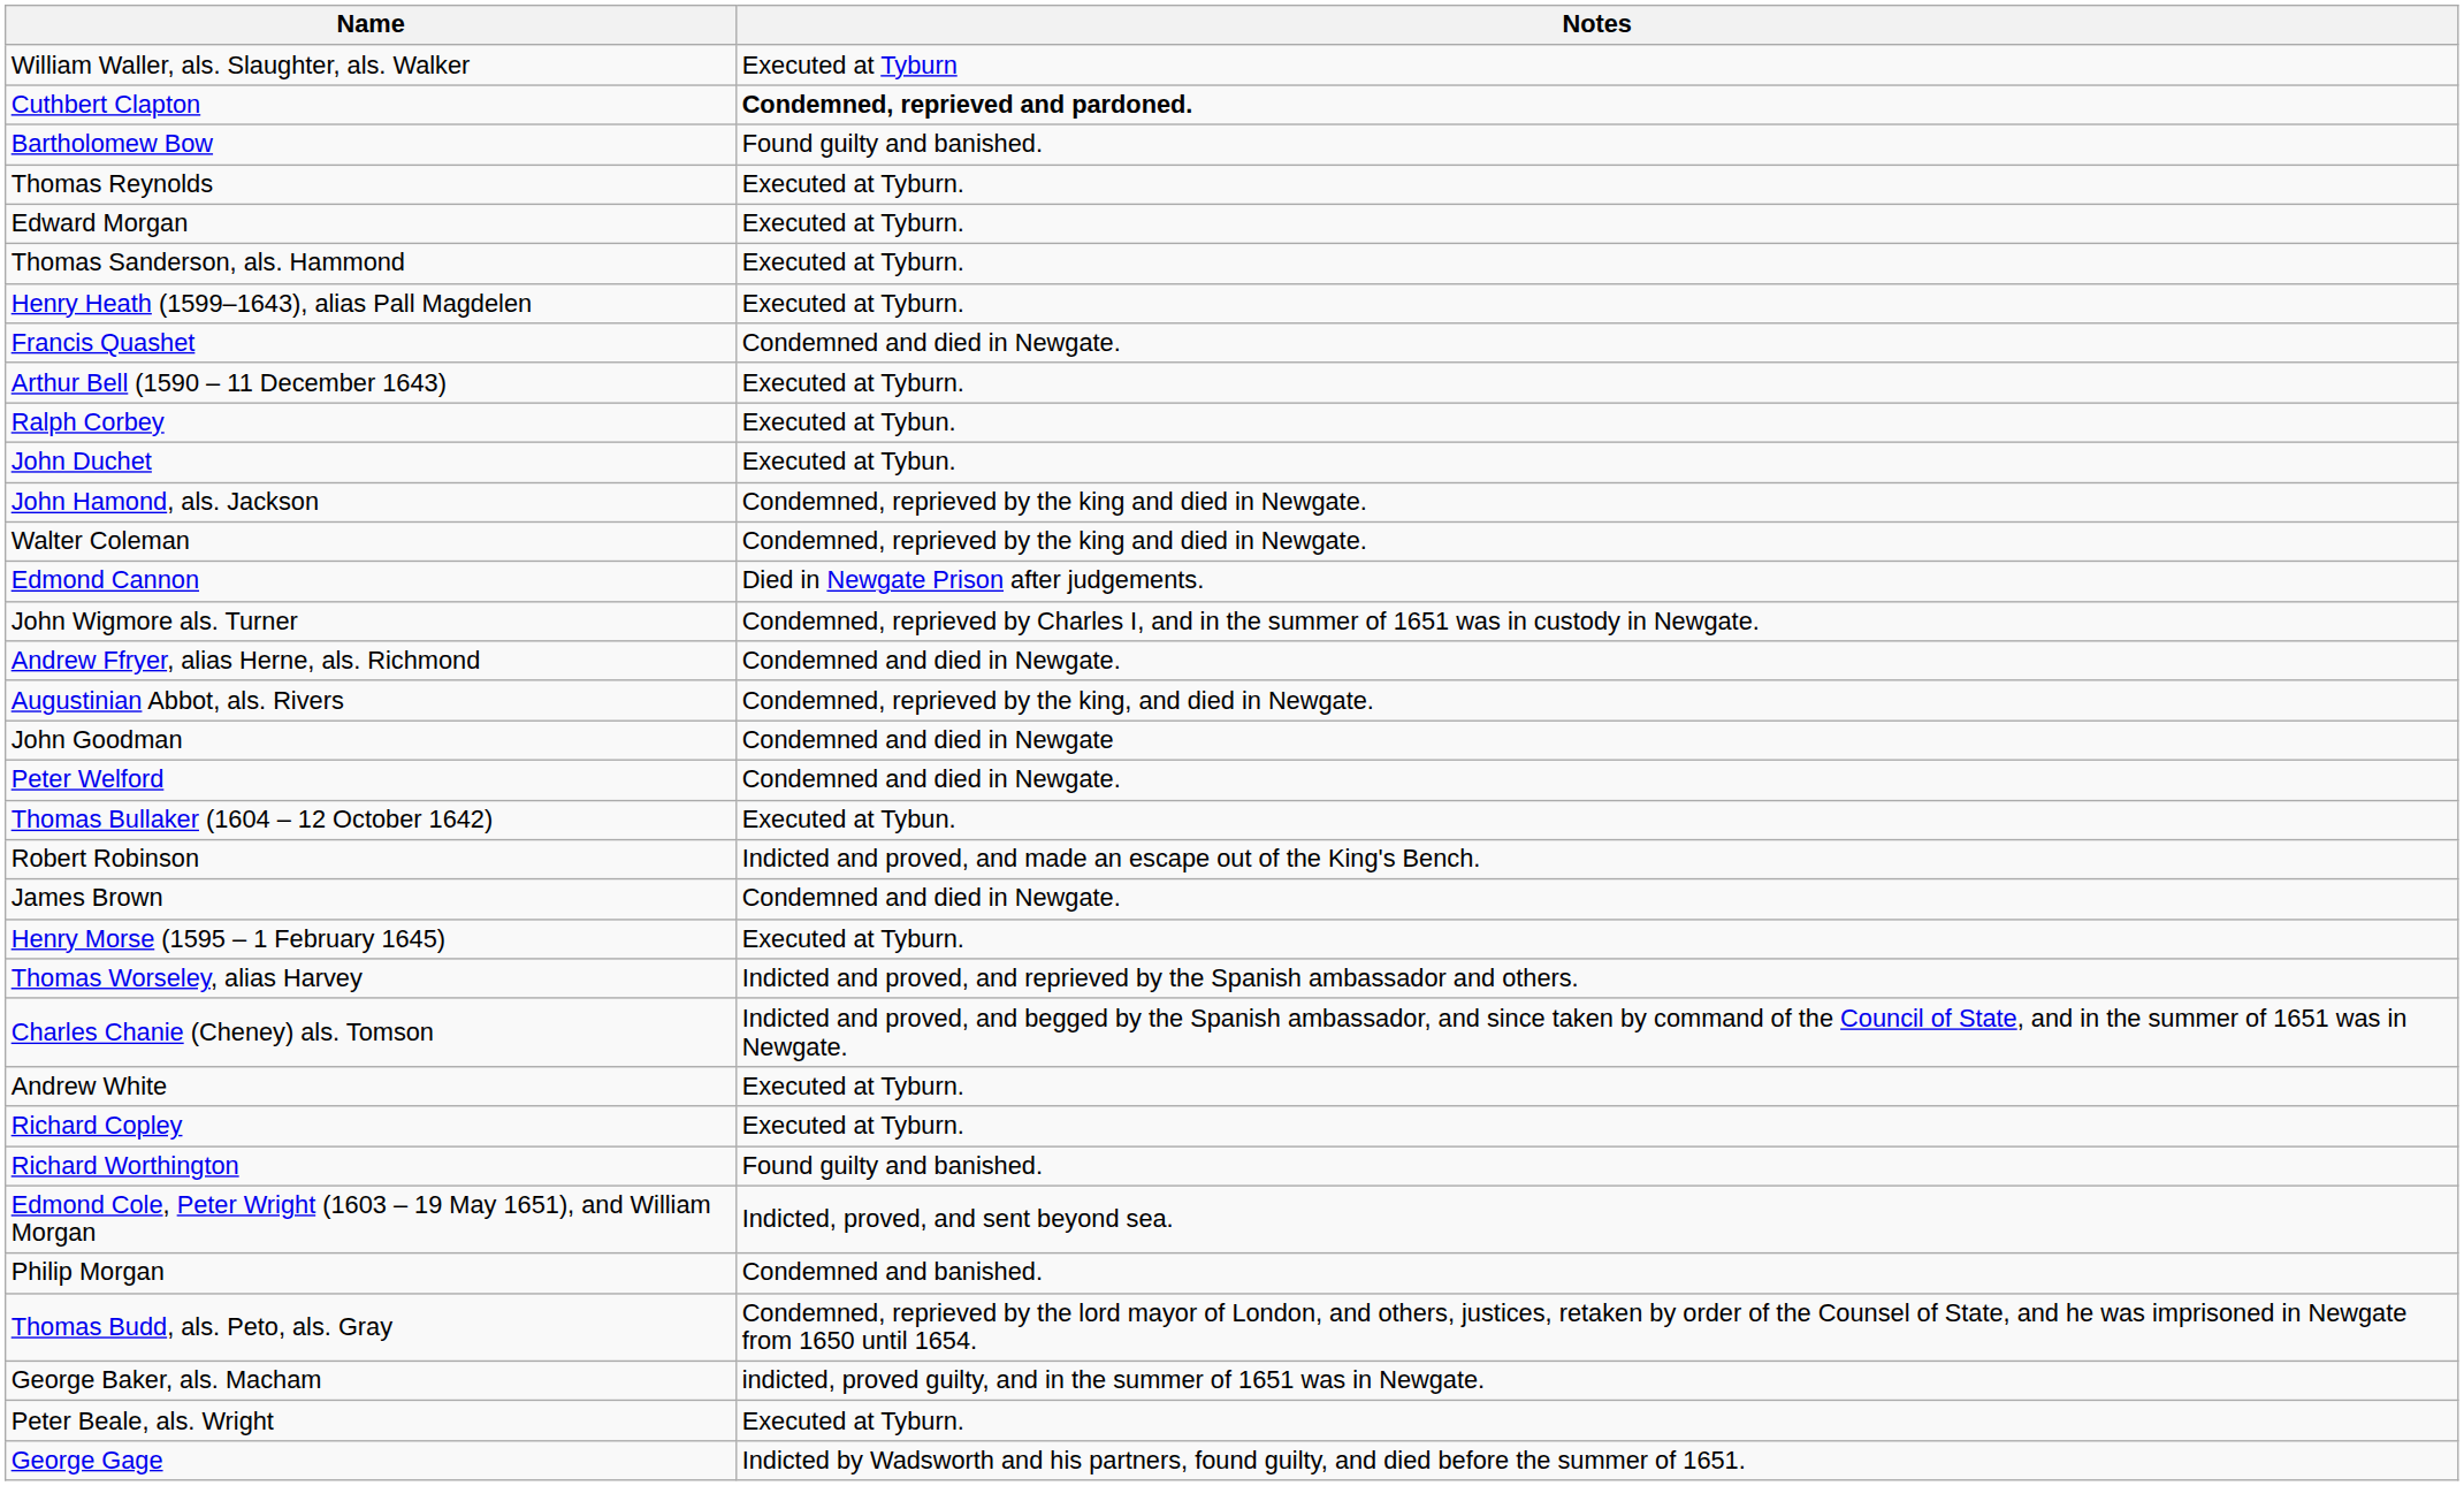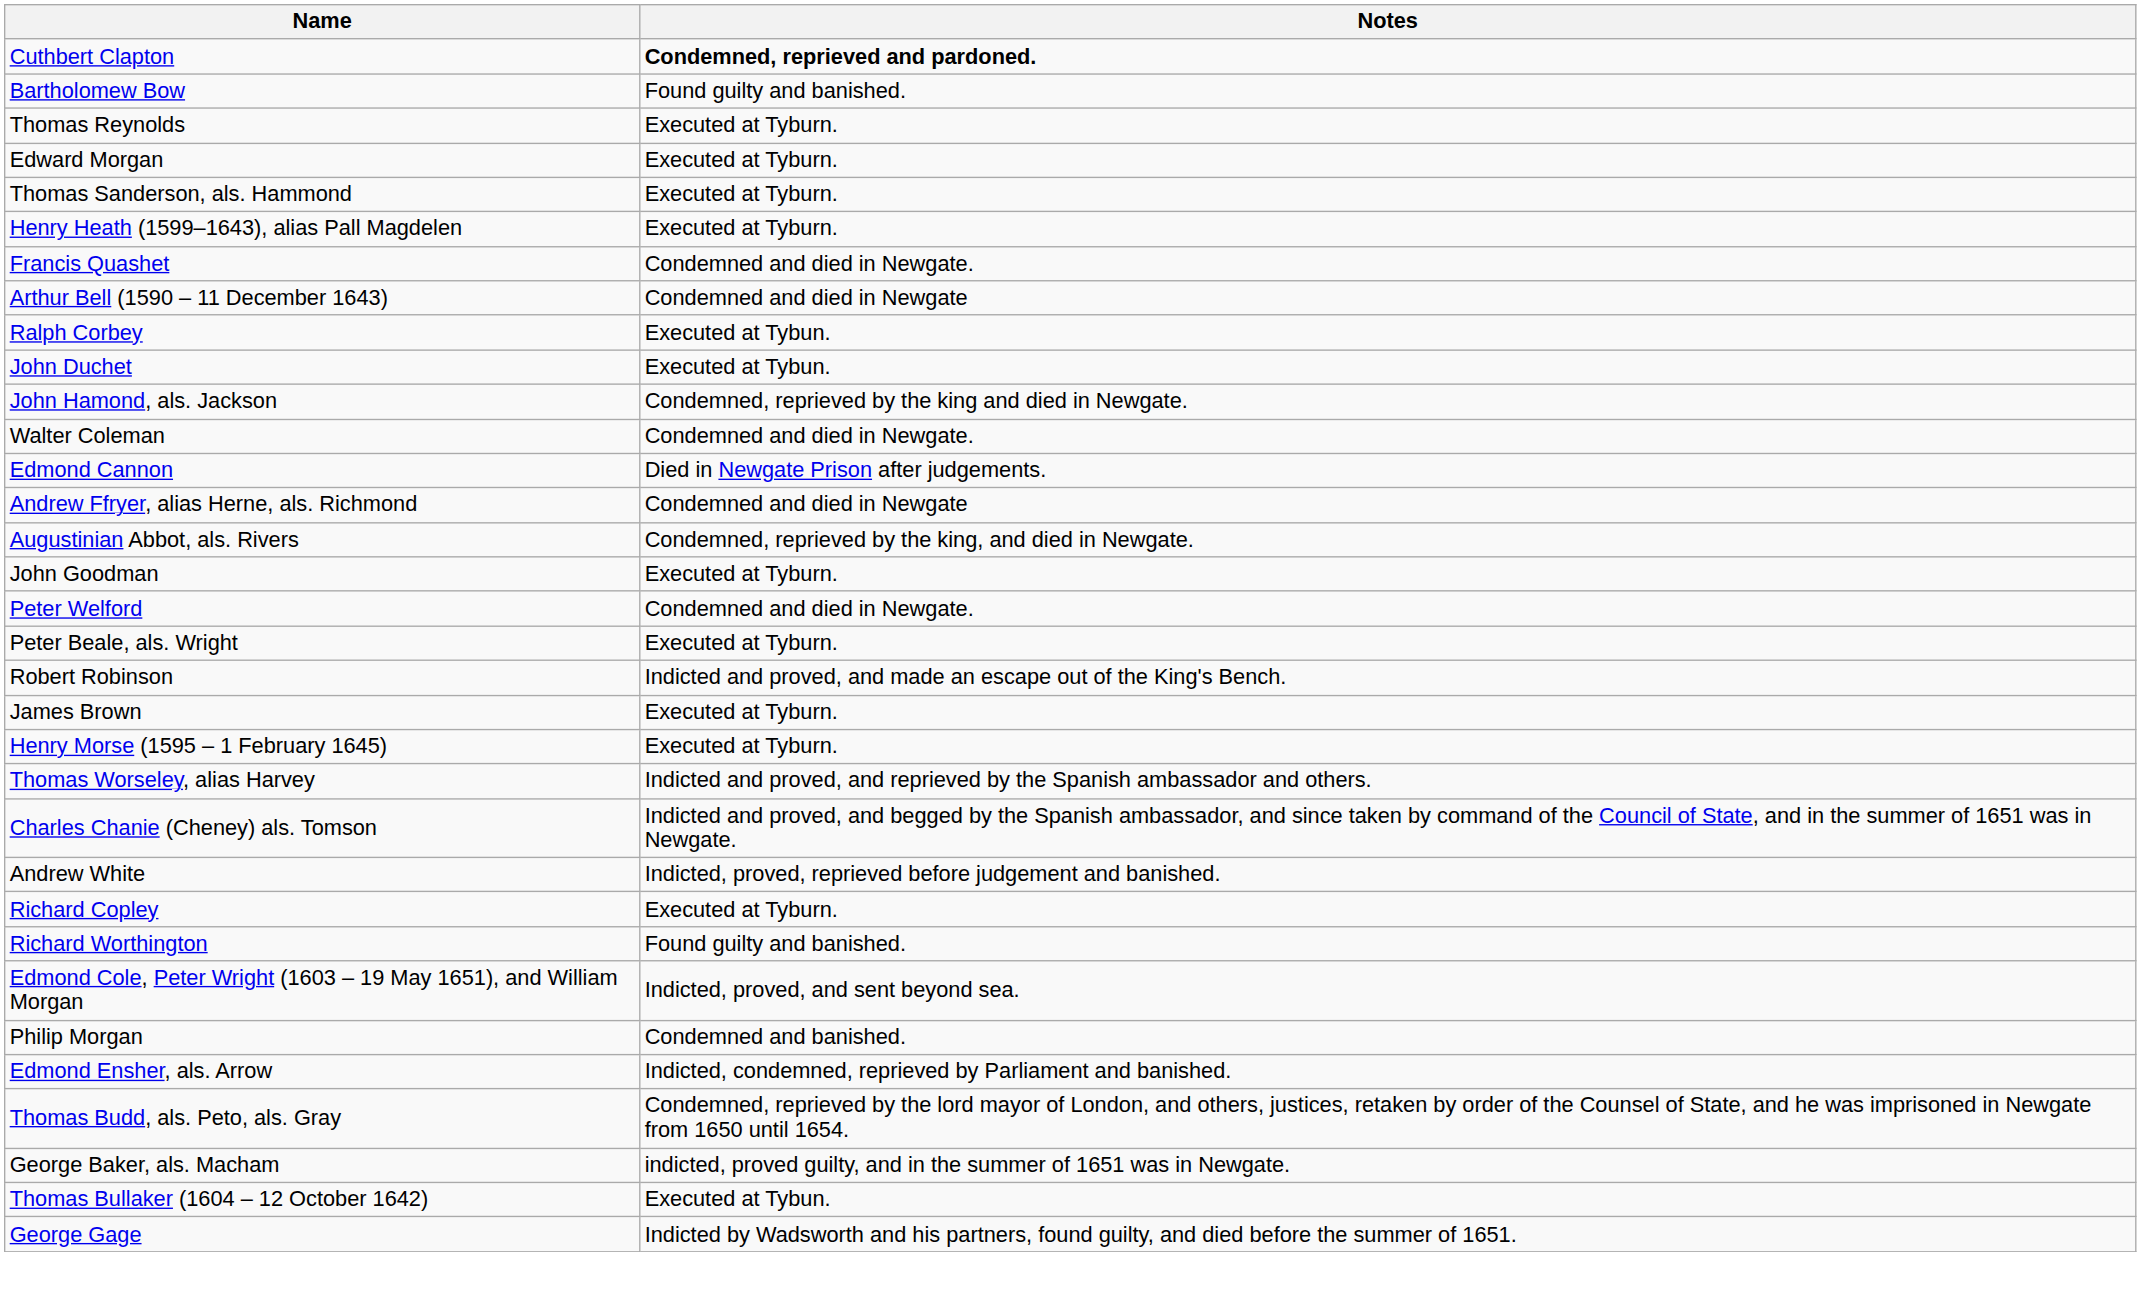 <table class="wikitable">
 <tr>
 <th>Name</th>
 <th>Notes</th>
-</tr>
-<tr>
-<td>William Waller, als. Slaughter, als. Walker</td>
-<td>Executed at <a href='#'>Tyburn</a></td>
 </tr>
 <tr>
 <td><a href='#'>Cuthbert Clapton</a></td>
 <td><strong>Condemned, reprieved and pardoned.</strong></td>
 </tr>
 <tr>
 <td><a href='#'>Bartholomew Bow</a></td>
 <td>Found guilty and banished.</td>
 </tr>
 <tr>
 <td>Thomas Reynolds</td>
 <td>Executed at Tyburn.</td>
 </tr>
 <tr>
 <td>Edward Morgan</td>
 <td>Executed at Tyburn.  </td>
 </tr>
 <tr>
 <td>Thomas Sanderson, als. Hammond</td>
 <td>Executed at Tyburn.</td>
 </tr>
 <tr>
 <td><a href='#'>Henry Heath</a> (1599–1643), alias Pall Magdelen</td>
 <td>Executed at Tyburn.</td>
 </tr>
 <tr>
 <td><a href='#'>Francis Quashet</a></td>
 <td>Condemned and died in Newgate.</td>
 </tr>
 <tr>
 <td><a href='#'>Arthur Bell</a> (1590 – 11 December 1643)</td>
-<td>Executed at Tyburn.</td>
+<td>Condemned and died in Newgate</td>
 </tr>
 <tr>
 <td><a href='#'>Ralph Corbey</a></td>
 <td>Executed at Tybun.</td>
 </tr>
 <tr>
 <td><a href='#'>John Duchet</a></td>
 <td>Executed at Tybun.</td>
 </tr>
 <tr>
 <td><a href='#'>John Hamond</a>, als. Jackson</td>
 <td>Condemned, reprieved by the king and died in Newgate.</td>
 </tr>
 <tr>
 <td>Walter Coleman</td>
-<td>Condemned, reprieved by the king and died in Newgate.</td>
+<td>Condemned and died in Newgate.</td>
 </tr>
 <tr>
 <td><a href='#'>Edmond Cannon</a></td>
 <td>Died in <a href='#'>Newgate Prison</a> after judgements.</td>
 </tr>
 <tr>
-<td>John Wigmore als. Turner</td>
-<td>Condemned, reprieved by Charles I, and in the summer of 1651 was in custody in Newgate.</td>
-</tr>
-<tr>
 <td><a href='#'>Andrew Ffryer</a>, alias Herne, als. Richmond</td>
-<td>Condemned and died in Newgate.</td>
+<td>Condemned and died in Newgate</td>
 </tr>
 <tr>
 <td><a href='#'>Augustinian</a> Abbot, als. Rivers</td>
 <td>Condemned, reprieved by the king, and died in Newgate.</td>
 </tr>
 <tr>
 <td>John Goodman</td>
-<td>Condemned and died in Newgate</td>
+<td>Executed at Tyburn.</td>
 </tr>
 <tr>
 <td><a href='#'>Peter Welford</a></td>
 <td>Condemned and died in Newgate.</td>
 </tr>
 <tr>
-<td><a href='#'>Thomas Bullaker</a> (1604 – 12 October 1642)</td>
-<td>Executed at Tybun.</td>
+<td>Peter Beale, als. Wright</td>
+<td>Executed at Tyburn.</td>
 </tr>
 <tr>
 <td>Robert Robinson</td>
 <td>Indicted and proved, and made an escape out of the King's Bench.</td>
 </tr>
 <tr>
 <td>James Brown</td>
-<td>Condemned and died in Newgate.</td>
+<td>Executed at Tyburn.</td>
 </tr>
 <tr>
 <td><a href='#'>Henry Morse</a> (1595 – 1 February 1645)</td>
 <td>Executed at Tyburn.</td>
 </tr>
 <tr>
 <td><a href='#'>Thomas Worseley</a>, alias Harvey</td>
 <td>Indicted and proved, and reprieved by the Spanish ambassador and others.</td>
 </tr>
 <tr>
 <td><a href='#'>Charles Chanie</a> (Cheney) als. Tomson</td>
 <td>Indicted and proved, and begged by the Spanish ambassador, and since taken by command of the <a href='#'>Council of State</a>, and in the summer of 1651 was in Newgate.</td>
 </tr>
 <tr>
 <td>Andrew White</td>
-<td>Executed at Tyburn.  </td>
+<td>Indicted, proved, reprieved before judgement and banished.</td>
 </tr>
 <tr>
 <td><a href='#'>Richard Copley</a></td>
 <td>Executed at Tyburn.</td>
 </tr>
 <tr>
 <td><a href='#'>Richard Worthington</a></td>
 <td>Found guilty and banished.</td>
 </tr>
 <tr>
 <td><a href='#'>Edmond Cole</a>, <a href='#'>Peter Wright</a> (1603 – 19 May 1651), and William Morgan</td>
 <td>Indicted, proved, and sent beyond sea.</td>
 </tr>
 <tr>
 <td>Philip Morgan</td>
 <td>Condemned and banished.</td>
 </tr>
 <tr>
+<td><a href='#'>Edmond Ensher</a>, als. Arrow</td>
+<td>Indicted, condemned, reprieved by Parliament and banished.</td>
+</tr>
+<tr>
 <td><a href='#'>Thomas Budd</a>, als. Peto, als. Gray</td>
 <td>Condemned, reprieved by the lord mayor of London, and others, justices, retaken by order of the Counsel of State, and he was imprisoned in Newgate from 1650 until 1654.</td>
 </tr>
 <tr>
 <td>George Baker, als. Macham</td>
 <td>indicted, proved guilty, and in the summer of 1651 was in Newgate.</td>
 </tr>
 <tr>
-<td>Peter Beale, als. Wright</td>
-<td>Executed at Tyburn.</td>
+<td><a href='#'>Thomas Bullaker</a> (1604 – 12 October 1642)</td>
+<td>Executed at Tybun.</td>
 </tr>
 <tr>
 <td><a href='#'>George Gage</a></td>
 <td>Indicted by Wadsworth and his partners, found guilty, and died before the summer of 1651.</td>
 </tr>
 </table>
